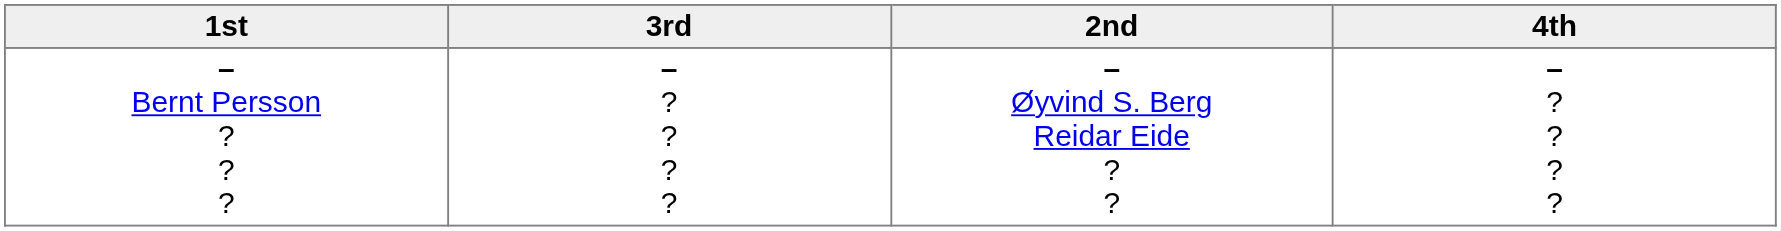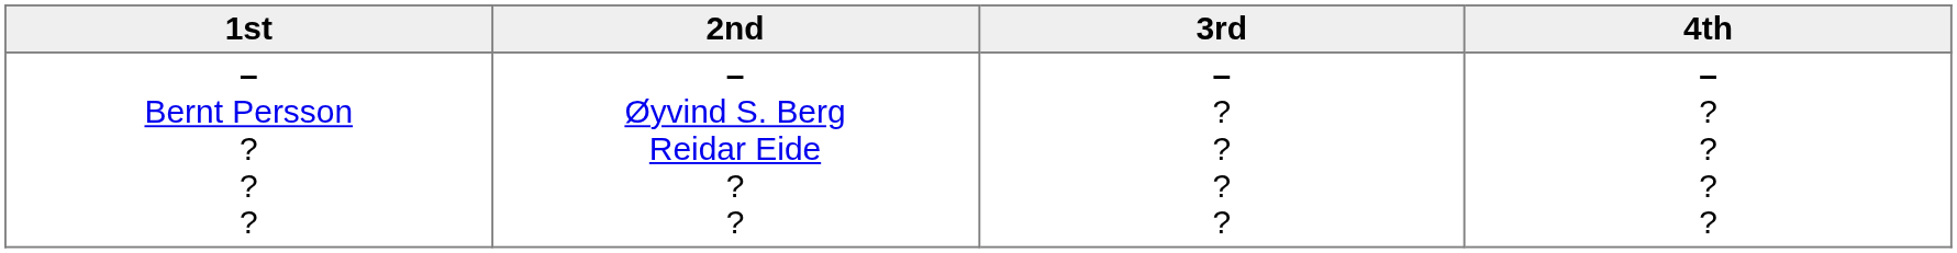 <table border=1 cellpadding=2 cellspacing=0 width=75% style="border-collapse:collapse">
 <tr align=center style="background:#efefef;">
 <th width=20% >1st</th>
+<th width=20% >2nd</th>
 <th width=20% >3rd</th>
-<th width=20% >2nd</th>
 <th width=20%>4th</th>
 </tr>
 <tr align=center>
 <td valign=top ><strong> – </strong><br><a href='#'>Bernt Persson</a><br>?<br>?<br>?</td>
+<td valign=top ><strong> – </strong><br><a href='#'>Øyvind S. Berg</a><br><a href='#'>Reidar Eide</a><br>?<br>?<br></td>
 <td valign=top ><strong> – </strong><br>?<br>?<br>?<br>?</td>
-<td valign=top ><strong> – </strong><br><a href='#'>Øyvind S. Berg</a><br><a href='#'>Reidar Eide</a><br>?<br>?<br></td>
 <td valign=top><strong> – </strong><br>?<br>?<br>?<br>?</td>
 </tr>
 </table>
